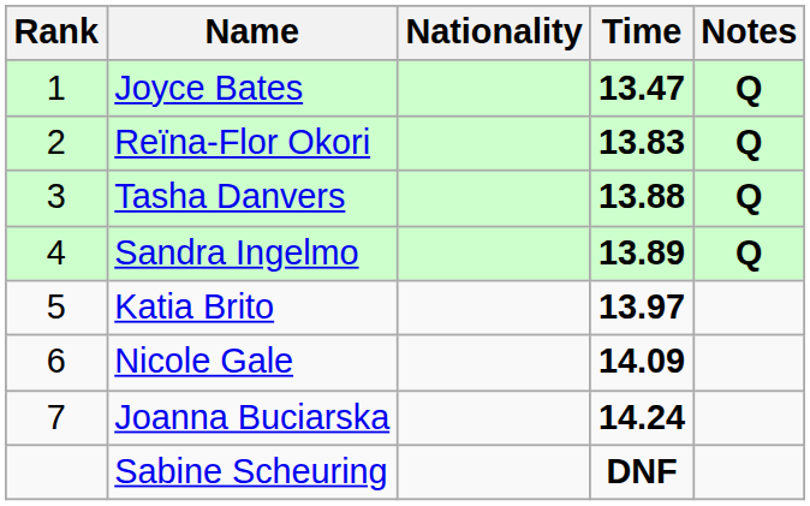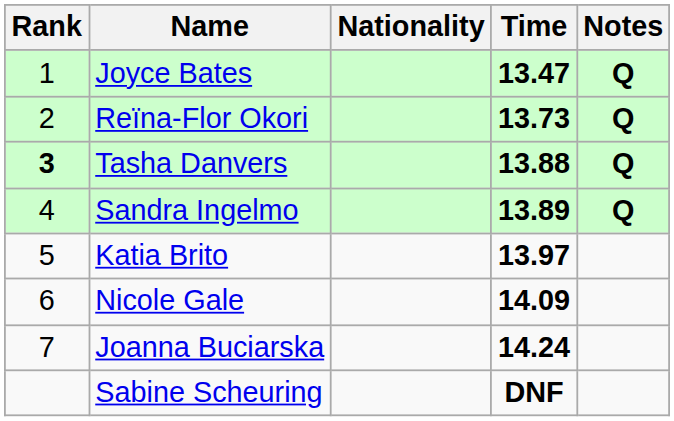 <table class="wikitable sortable" style="text-align:center">
 <tr>
 <th>Rank</th>
 <th>Name</th>
 <th>Nationality</th>
 <th>Time</th>
 <th>Notes</th>
 </tr>
 <tr bgcolor=ccffcc>
 <td>1</td>
 <td align=left><a href='#'>Joyce Bates</a></td>
 <td align=left></td>
 <td><strong>13.47</strong></td>
 <td><strong>Q</strong></td>
 </tr>
 <tr bgcolor=ccffcc>
 <td>2</td>
 <td align=left><a href='#'>Reïna-Flor Okori</a></td>
 <td align=left></td>
-<td><strong>13.83</strong></td>
+<td><strong>13.73</strong></td>
 <td><strong>Q</strong></td>
 </tr>
 <tr bgcolor=ccffcc>
-<td>3</td>
+<td><strong>3</strong></td>
 <td align=left><a href='#'>Tasha Danvers</a></td>
 <td align=left></td>
 <td><strong>13.88</strong></td>
 <td><strong>Q</strong></td>
 </tr>
 <tr bgcolor=ccffcc>
 <td>4</td>
 <td align=left><a href='#'>Sandra Ingelmo</a></td>
 <td align=left></td>
 <td><strong>13.89</strong></td>
 <td><strong>Q</strong></td>
 </tr>
 <tr>
 <td>5</td>
 <td align=left><a href='#'>Katia Brito</a></td>
 <td align=left></td>
 <td><strong>13.97</strong></td>
 <td></td>
 </tr>
 <tr>
 <td>6</td>
 <td align=left><a href='#'>Nicole Gale</a></td>
 <td align=left></td>
 <td><strong>14.09</strong></td>
 <td></td>
 </tr>
 <tr>
 <td>7</td>
 <td align=left><a href='#'>Joanna Buciarska</a></td>
 <td align=left></td>
 <td><strong>14.24</strong></td>
 <td></td>
 </tr>
 <tr>
 <td></td>
 <td align=left><a href='#'>Sabine Scheuring</a></td>
 <td align=left></td>
 <td><strong>DNF</strong></td>
 <td></td>
 </tr>
 </table>
